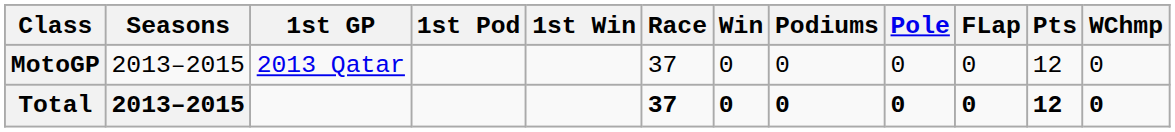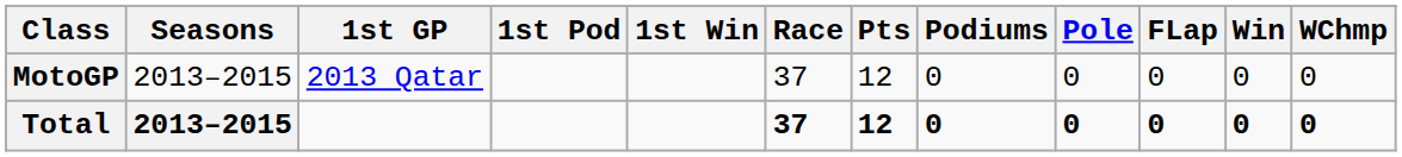 <table class="wikitable">
 <tr>
 <th>Class</th>
 <th>Seasons</th>
 <th>1st GP</th>
 <th>1st Pod</th>
 <th>1st Win</th>
 <th>Race</th>
-<th>Win</th>
+<th>Pts</th>
 <th>Podiums</th>
 <th><a href='#'>Pole</a></th>
 <th>FLap</th>
-<th>Pts</th>
+<th>Win</th>
 <th>WChmp</th>
 </tr>
 <tr>
 <th>MotoGP</th>
 <td>2013–2015</td>
 <td align="left"><a href='#'>2013 Qatar</a></td>
 <td align="left"></td>
 <td align="left"></td>
 <td>37</td>
+<td>12</td>
 <td>0</td>
 <td>0</td>
 <td>0</td>
 <td>0</td>
-<td>12</td>
 <td>0</td>
 </tr>
 <tr align="left">
 <th>Total</th>
 <th>2013–2015</th>
 <td></td>
 <td></td>
 <td></td>
 <td><strong>37</strong></td>
+<td><strong>12</strong></td>
 <td><strong>0</strong></td>
 <td><strong>0</strong></td>
 <td><strong>0</strong></td>
 <td><strong>0</strong></td>
-<td><strong>12</strong></td>
 <td><strong>0</strong></td>
 </tr>
 </table>
